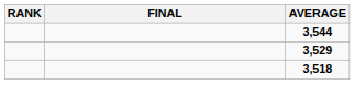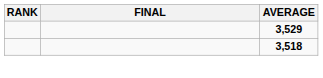 <table class="wikitable">
 <tr>
 <th>RANK</th>
 <th style="width: 20em">FINAL</th>
 <th style="width: 5em">AVERAGE</th>
-</tr>
-<tr>
-<td align="center"></td>
-<td></td>
-<td align="center"><strong>3,544</strong></td>
 </tr>
 <tr>
 <td align="center"></td>
 <td></td>
 <td align="center"><strong>3,529</strong></td>
 </tr>
 <tr>
 <td align="center"></td>
 <td></td>
 <td align="center"><strong>3,518</strong></td>
 </tr>
 </table>
